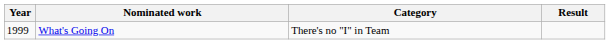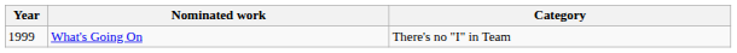 <table class="wikitable" width="100%">
 <tr>
 <th width="5%">Year</th>
 <th width="40%">Nominated work</th>
 <th width="40%">Category</th>
-<th width="10%">Result</th>
 </tr>
 <tr>
 <td>1999</td>
 <td><a href='#'>What's Going On</a> </td>
 <td>There's no "I" in Team</td>
-<td></td>
 </tr>
 </table>
